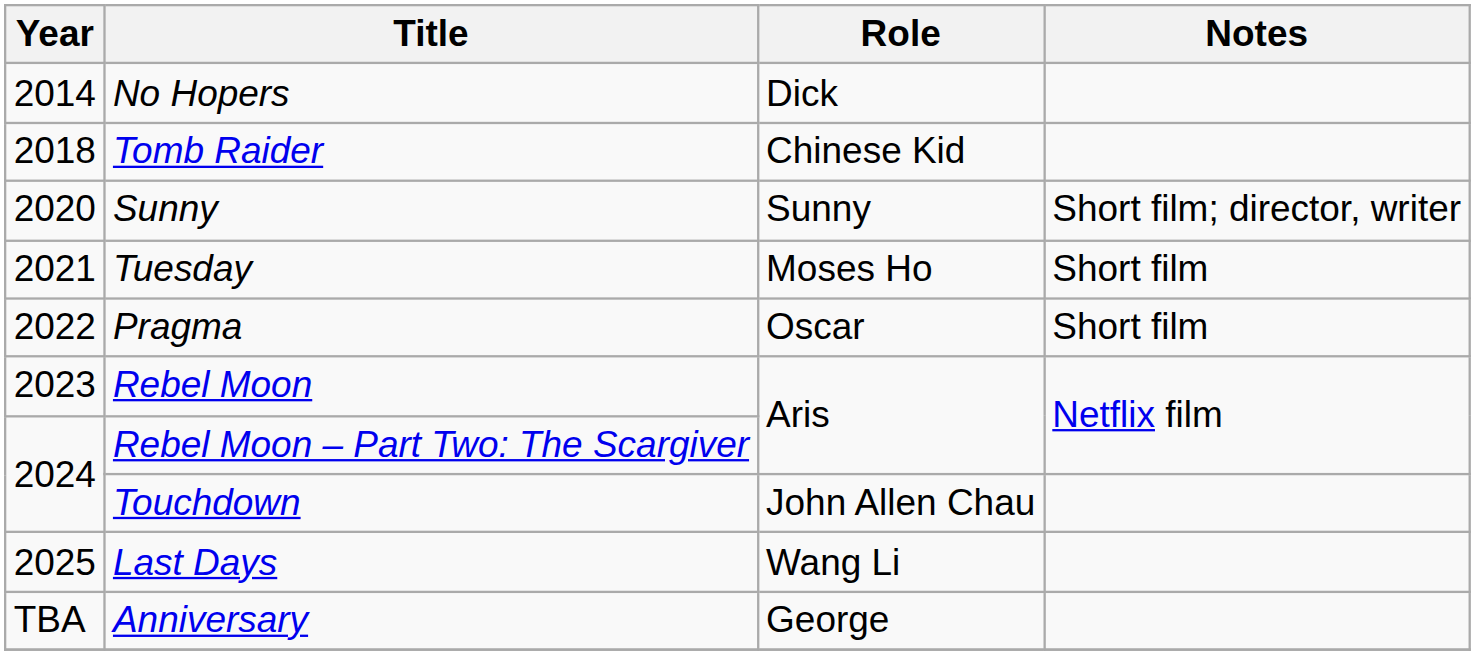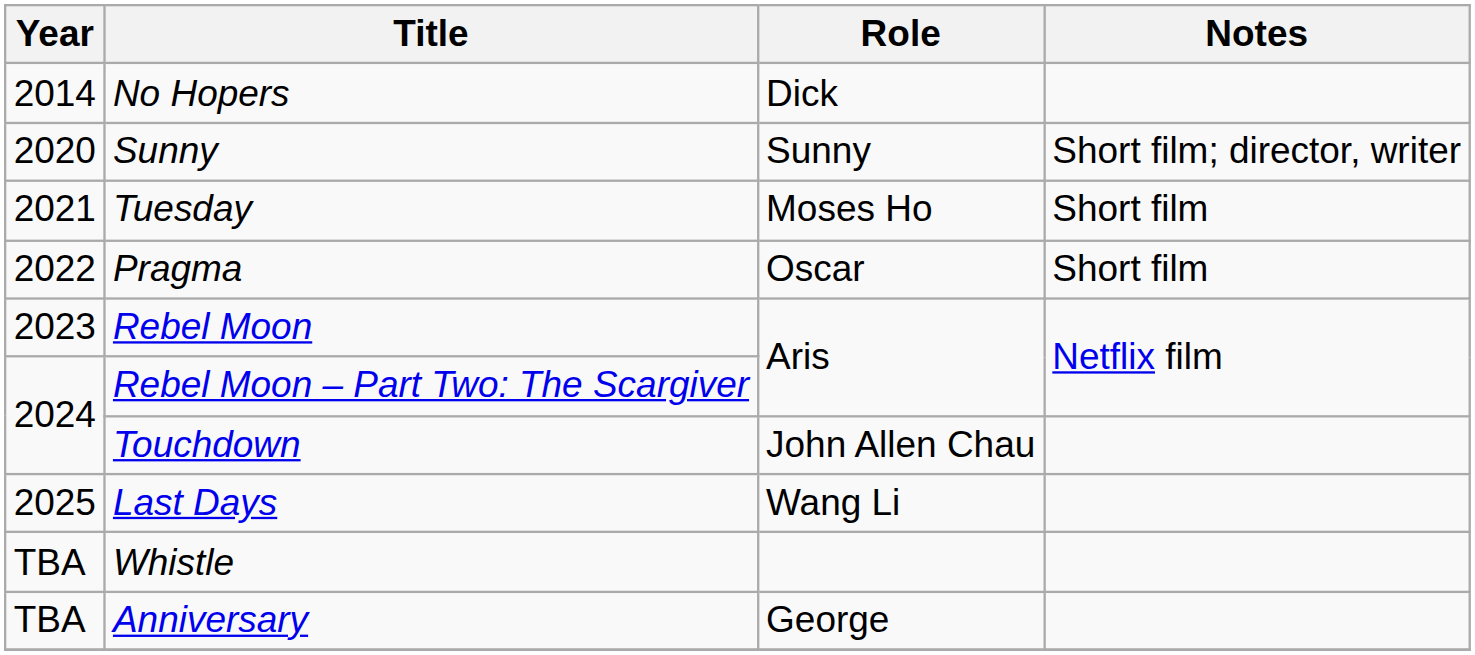 <table class="wikitable sortable">
 <tr>
 <th>Year</th>
 <th>Title</th>
 <th>Role</th>
 <th class="unsortable">Notes</th>
 </tr>
 <tr>
 <td>2014</td>
 <td><em>No Hopers</em></td>
 <td>Dick</td>
-<td></td>
-</tr>
-<tr>
-<td>2018</td>
-<td><em><a href='#'>Tomb Raider</a></em></td>
-<td>Chinese Kid</td>
 <td></td>
 </tr>
 <tr>
 <td>2020</td>
 <td><em>Sunny</em></td>
 <td>Sunny</td>
 <td>Short film; director, writer</td>
 </tr>
 <tr>
 <td>2021</td>
 <td><em>Tuesday</em></td>
 <td>Moses Ho</td>
 <td>Short film</td>
 </tr>
 <tr>
 <td>2022</td>
 <td><em>Pragma</em></td>
 <td>Oscar</td>
 <td>Short film</td>
 </tr>
 <tr>
 <td>2023</td>
 <td><em><a href='#'>Rebel Moon</a></em></td>
 <td rowspan="2">Aris</td>
 <td rowspan="2"><a href='#'>Netflix</a> film</td>
 </tr>
 <tr>
 <td rowspan="2">2024</td>
 <td><em><a href='#'>Rebel Moon – Part Two: The Scargiver</a></em></td>
 </tr>
 <tr>
 <td><em><a href='#'>Touchdown</a></em></td>
 <td>John Allen Chau</td>
 <td></td>
 </tr>
 <tr>
 <td>2025</td>
 <td><em><a href='#'>Last Days</a></em></td>
 <td>Wang Li</td>
 <td></td>
 </tr>
 <tr>
 <td>TBA</td>
+<td><em>Whistle</em></td>
+<td></td>
+<td></td>
+</tr>
+<tr>
+<td>TBA</td>
 <td><em><a href='#'>Anniversary</a></em></td>
 <td>George</td>
 <td></td>
 </tr>
 <tr>
 </tr>
 </table>
